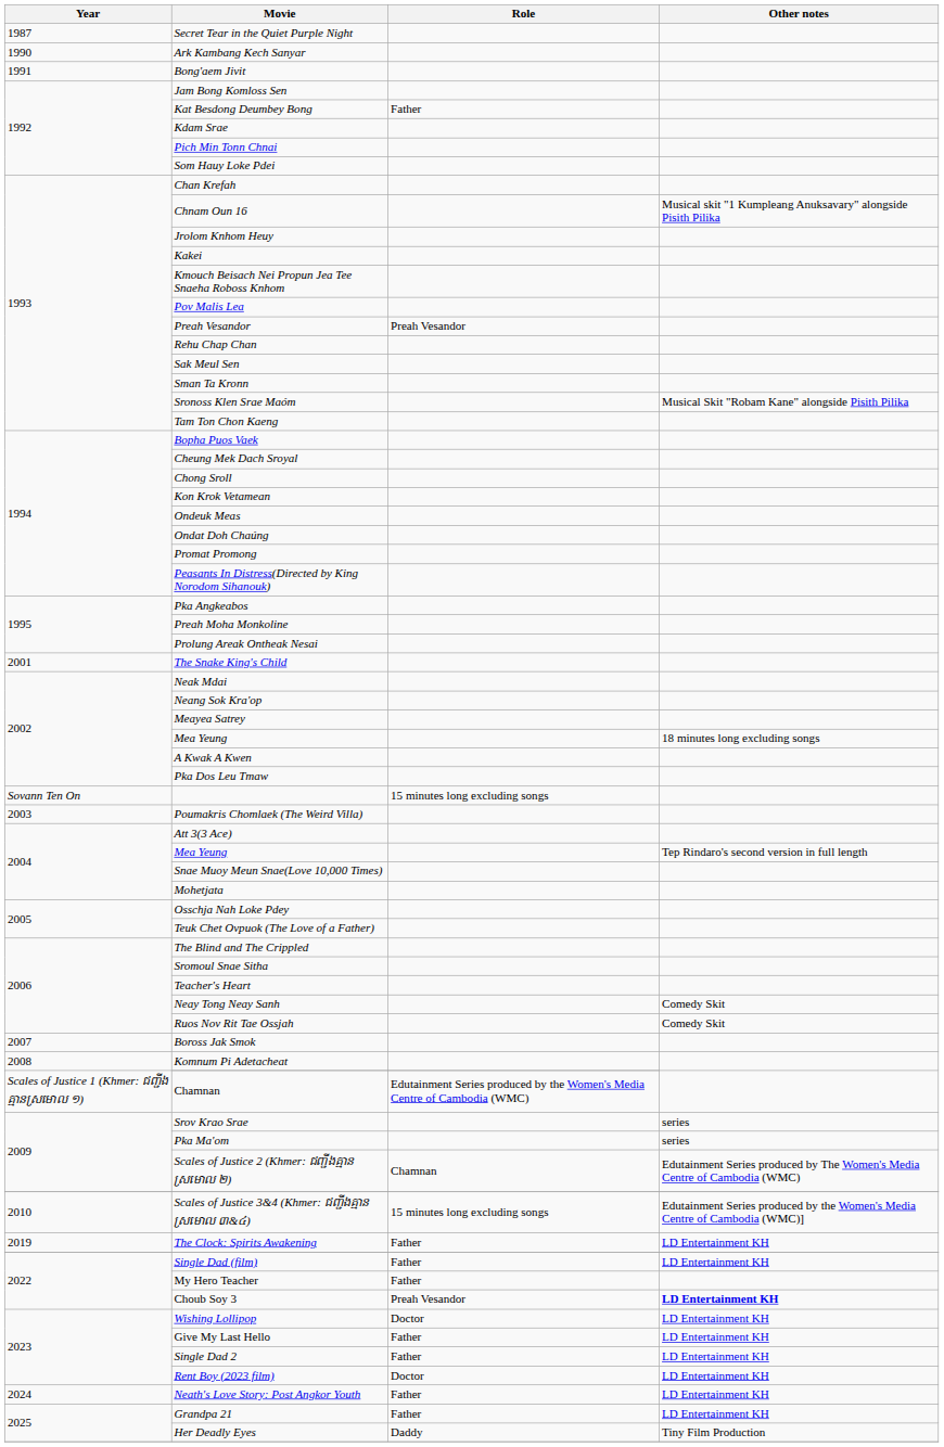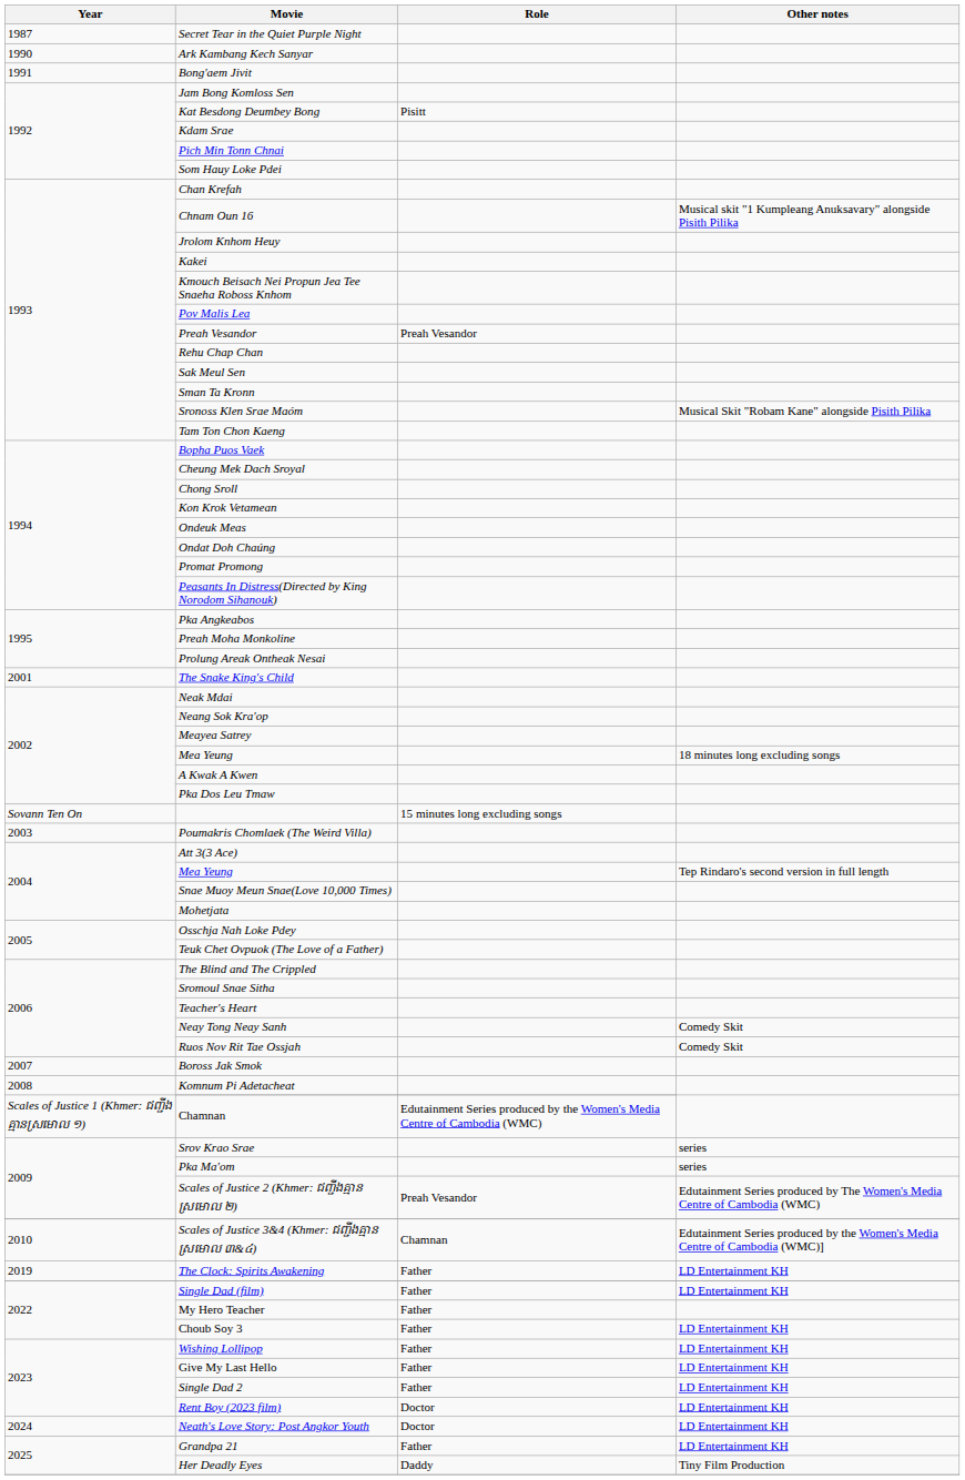 <table class="wikitable">
 <tr>
 <th>Year</th>
 <th>Movie</th>
 <th>Role</th>
 <th>Other notes</th>
 </tr>
 <tr>
 <td>1987</td>
 <td><em>Secret Tear in the Quiet Purple Night</em></td>
 <td></td>
 <td></td>
 </tr>
 <tr>
 <td>1990</td>
 <td><em>Ark Kambang Kech Sanyar</em></td>
 <td></td>
 <td></td>
 </tr>
 <tr>
 <td>1991</td>
 <td><em>Bong'aem Jivit</em></td>
 <td></td>
 <td></td>
 </tr>
 <tr>
 <td rowspan=5>1992</td>
 <td><em>Jam Bong Komloss Sen</em></td>
 <td></td>
 <td></td>
 </tr>
 <tr>
 <td><em>Kat Besdong Deumbey Bong </em></td>
-<td>Father</td>
+<td>Pisitt</td>
 <td></td>
 </tr>
 <tr>
 <td><em>Kdam Srae</em></td>
 <td></td>
 <td></td>
 </tr>
 <tr>
 <td><em><a href='#'>Pich Min Tonn Chnai</a> </em></td>
 <td></td>
 <td></td>
 </tr>
 <tr>
 <td><em>Som Hauy Loke Pdei </em></td>
 <td></td>
 <td></td>
 </tr>
 <tr>
 <td rowspan=12>1993</td>
 <td><em>Chan Krefah</em></td>
 <td></td>
 <td></td>
 </tr>
 <tr>
 <td><em>Chnam Oun 16</em></td>
 <td></td>
 <td>Musical skit "1 Kumpleang Anuksavary" alongside <a href='#'>Pisith Pilika</a></td>
 </tr>
 <tr>
 <td><em>Jrolom Knhom Heuy</em></td>
 <td></td>
 <td></td>
 </tr>
 <tr>
 <td><em>Kakei</em></td>
 <td></td>
 <td></td>
 </tr>
 <tr>
 <td><em>Kmouch Beisach Nei Propun Jea Tee Snaeha Roboss Knhom</em></td>
 <td></td>
 <td></td>
 </tr>
 <tr>
 <td><em><a href='#'>Pov Malis Lea</a></em></td>
 <td></td>
 <td></td>
 </tr>
 <tr>
 <td><em>Preah Vesandor</em></td>
 <td>Preah Vesandor</td>
 <td></td>
 </tr>
 <tr>
 <td><em>Rehu Chap Chan</em></td>
 <td></td>
 <td></td>
 </tr>
 <tr>
 <td><em>Sak Meul Sen</em></td>
 <td></td>
 <td></td>
 </tr>
 <tr>
 <td><em>Sman Ta Kronn</em></td>
 <td></td>
 <td></td>
 </tr>
 <tr>
 <td><em>Sronoss Klen Srae Maóm</em></td>
 <td></td>
 <td>Musical Skit "Robam Kane" alongside <a href='#'>Pisith Pilika</a></td>
 </tr>
 <tr>
 <td><em>Tam Ton Chon Kaeng</em></td>
 <td></td>
 <td></td>
 </tr>
 <tr>
 <td rowspan=8>1994</td>
 <td><em><a href='#'>Bopha Puos Vaek</a></em></td>
 <td></td>
 <td></td>
 </tr>
 <tr>
 <td><em>Cheung Mek Dach Sroyal</em></td>
 <td></td>
 <td></td>
 </tr>
 <tr>
 <td><em>Chong Sroll</em></td>
 <td></td>
 <td></td>
 </tr>
 <tr>
 <td><em>Kon Krok Vetamean</em></td>
 <td></td>
 <td></td>
 </tr>
 <tr>
 <td><em>Ondeuk Meas</em></td>
 <td></td>
 <td></td>
 </tr>
 <tr>
 <td><em>Ondat Doh Chaúng</em></td>
 <td></td>
 <td></td>
 </tr>
 <tr>
 <td><em>Promat Promong</em></td>
 <td></td>
 <td></td>
 </tr>
 <tr>
 <td><em><a href='#'>Peasants In Distress</a>(Directed by King <a href='#'>Norodom Sihanouk</a>)</em></td>
 <td></td>
 <td></td>
 </tr>
 <tr>
 <td rowspan=3>1995</td>
 <td><em>Pka Angkeabos</em></td>
 <td></td>
 <td></td>
 </tr>
 <tr>
 <td><em>Preah Moha Monkoline</em></td>
 <td></td>
 <td></td>
 </tr>
 <tr>
 <td><em>Prolung Areak Ontheak Nesai</em></td>
 <td></td>
 <td></td>
 </tr>
 <tr>
 <td>2001</td>
 <td><em><a href='#'>The Snake King's Child</a></em></td>
 <td></td>
 <td></td>
 </tr>
 <tr>
 <td rowspan=6>2002</td>
 <td><em>Neak Mdai</em></td>
 <td></td>
 <td></td>
 </tr>
 <tr>
 <td><em>Neang Sok Kra'op</em></td>
 <td></td>
 <td></td>
 </tr>
 <tr>
 <td><em>Meayea Satrey</em></td>
 <td></td>
 <td></td>
 </tr>
 <tr>
 <td><em>Mea Yeung</em></td>
 <td></td>
 <td>18 minutes long excluding songs</td>
 </tr>
 <tr>
 <td><em>A Kwak A Kwen</em></td>
 <td></td>
 <td></td>
 </tr>
 <tr>
 <td><em>Pka Dos Leu Tmaw</em></td>
 <td></td>
 <td></td>
 </tr>
 <tr>
 <td><em>Sovann Ten On</em></td>
 <td></td>
 <td>15 minutes long excluding songs</td>
 </tr>
 <tr>
 <td>2003</td>
 <td><em>Poumakris Chomlaek (The Weird Villa)</em></td>
 <td></td>
 <td></td>
 </tr>
 <tr>
 <td rowspan=4>2004</td>
 <td><em>Att 3(3 Ace)</em></td>
 <td></td>
 <td></td>
 </tr>
 <tr>
 <td><em><a href='#'>Mea Yeung</a></em></td>
 <td></td>
 <td>Tep Rindaro's second version in full length</td>
 </tr>
 <tr>
 <td><em>Snae Muoy Meun Snae(Love 10,000 Times)</em></td>
 <td></td>
 <td></td>
 </tr>
 <tr>
 <td><em>Mohetjata</em></td>
 <td></td>
 <td></td>
 </tr>
 <tr>
 <td rowspan=2>2005</td>
 <td><em>Osschja Nah Loke Pdey</em></td>
 <td></td>
 <td></td>
 </tr>
 <tr>
 <td><em>Teuk Chet Ovpuok (The Love of a Father)</em></td>
 <td></td>
 <td></td>
 </tr>
 <tr>
 <td rowspan=5>2006</td>
 <td><em>The Blind and The Crippled </em></td>
 <td></td>
 <td></td>
 </tr>
 <tr>
 <td><em>Sromoul Snae Sitha</em></td>
 <td></td>
 <td></td>
 </tr>
 <tr>
 <td><em>Teacher's Heart</em></td>
 <td></td>
 <td></td>
 </tr>
 <tr>
 <td><em>Neay Tong Neay Sanh </em></td>
 <td></td>
 <td>Comedy Skit</td>
 </tr>
 <tr>
 <td><em>Ruos Nov Rit Tae Ossjah </em></td>
 <td></td>
 <td>Comedy Skit</td>
 </tr>
 <tr>
 <td>2007</td>
 <td><em>Boross Jak Smok</em></td>
 <td></td>
 <td></td>
 </tr>
 <tr>
 <td rowspan=2>2008</td>
 <td><em>Komnum Pi Adetacheat</em></td>
 <td></td>
 <td></td>
 </tr>
 <tr>
 </tr>
 <tr>
 <td><em>Scales of Justice 1 (Khmer: ជញ្ជីងគ្មានស្រមោល ១)</em></td>
 <td>Chamnan</td>
 <td>Edutainment Series produced by the <a href='#'>Women's Media Centre of Cambodia</a> (WMC)</td>
 </tr>
 <tr>
 <td rowspan=3>2009</td>
 <td><em>Srov Krao Srae</em></td>
 <td></td>
 <td>series</td>
 </tr>
 <tr>
 <td><em>Pka Ma'om</em></td>
 <td></td>
 <td>series</td>
 </tr>
 <tr>
 <td><em>Scales of Justice 2 (Khmer: ជញ្ជីងគ្មានស្រមោល ២)</em></td>
-<td>Chamnan</td>
+<td>Preah Vesandor</td>
 <td>Edutainment Series produced by The <a href='#'>Women's Media Centre of Cambodia</a> (WMC)</td>
 </tr>
 <tr>
 </tr>
 <tr>
 <td rowspan=1>2010</td>
 <td><em>Scales of Justice 3&4 (Khmer: ជញ្ជីងគ្មានស្រមោល ៣&៤)</em></td>
-<td>15 minutes long excluding songs</td>
+<td>Chamnan</td>
 <td>Edutainment Series produced by the <a href='#'>Women's Media Centre of Cambodia</a> (WMC)]</td>
 </tr>
 <tr>
 <td>2019</td>
 <td><em><a href='#'>The Clock: Spirits Awakening</a></em></td>
 <td>Father</td>
 <td><a href='#'>LD Entertainment KH</a></td>
 </tr>
 <tr>
 </tr>
 <tr>
 <td rowspan=3>2022</td>
 <td><em><a href='#'>Single Dad (film)</a></em></td>
 <td>Father</td>
 <td><a href='#'>LD Entertainment KH</a></td>
 </tr>
 <tr>
 <td>My Hero Teacher</td>
 <td>Father</td>
 <td></td>
 </tr>
 <tr>
 <td>Choub Soy 3</td>
-<td>Preah Vesandor</td>
-<td><strong><a href='#'>LD Entertainment KH</a></strong></td>
+<td>Father</td>
+<td><a href='#'>LD Entertainment KH</a></td>
 </tr>
 <tr>
 <td rowspan=4>2023</td>
 <td><em><a href='#'>Wishing Lollipop</a></em></td>
-<td>Doctor</td>
+<td>Father</td>
 <td><a href='#'>LD Entertainment KH</a></td>
 </tr>
 <tr>
 <td>Give My Last Hello</td>
 <td>Father</td>
 <td><a href='#'>LD Entertainment KH</a></td>
 </tr>
 <tr>
 <td><em>Single Dad 2</em></td>
 <td>Father</td>
 <td><a href='#'>LD Entertainment KH</a></td>
 </tr>
 <tr>
 <td><em><a href='#'>Rent Boy (2023 film)</a></em></td>
 <td>Doctor</td>
 <td><a href='#'>LD Entertainment KH</a></td>
 </tr>
 <tr>
 <td>2024</td>
 <td><em><a href='#'>Neath's Love Story: Post Angkor Youth</a></em></td>
-<td>Father</td>
+<td>Doctor</td>
 <td><a href='#'>LD Entertainment KH</a></td>
 </tr>
 <tr>
 <td rowspan=2>2025</td>
 <td><em>Grandpa 21</em></td>
 <td>Father</td>
 <td><a href='#'>LD Entertainment KH</a></td>
 </tr>
 <tr>
 <td><em>Her Deadly Eyes</em></td>
 <td>Daddy</td>
 <td>Tiny Film Production</td>
 </tr>
 <tr>
 </tr>
 </table>
